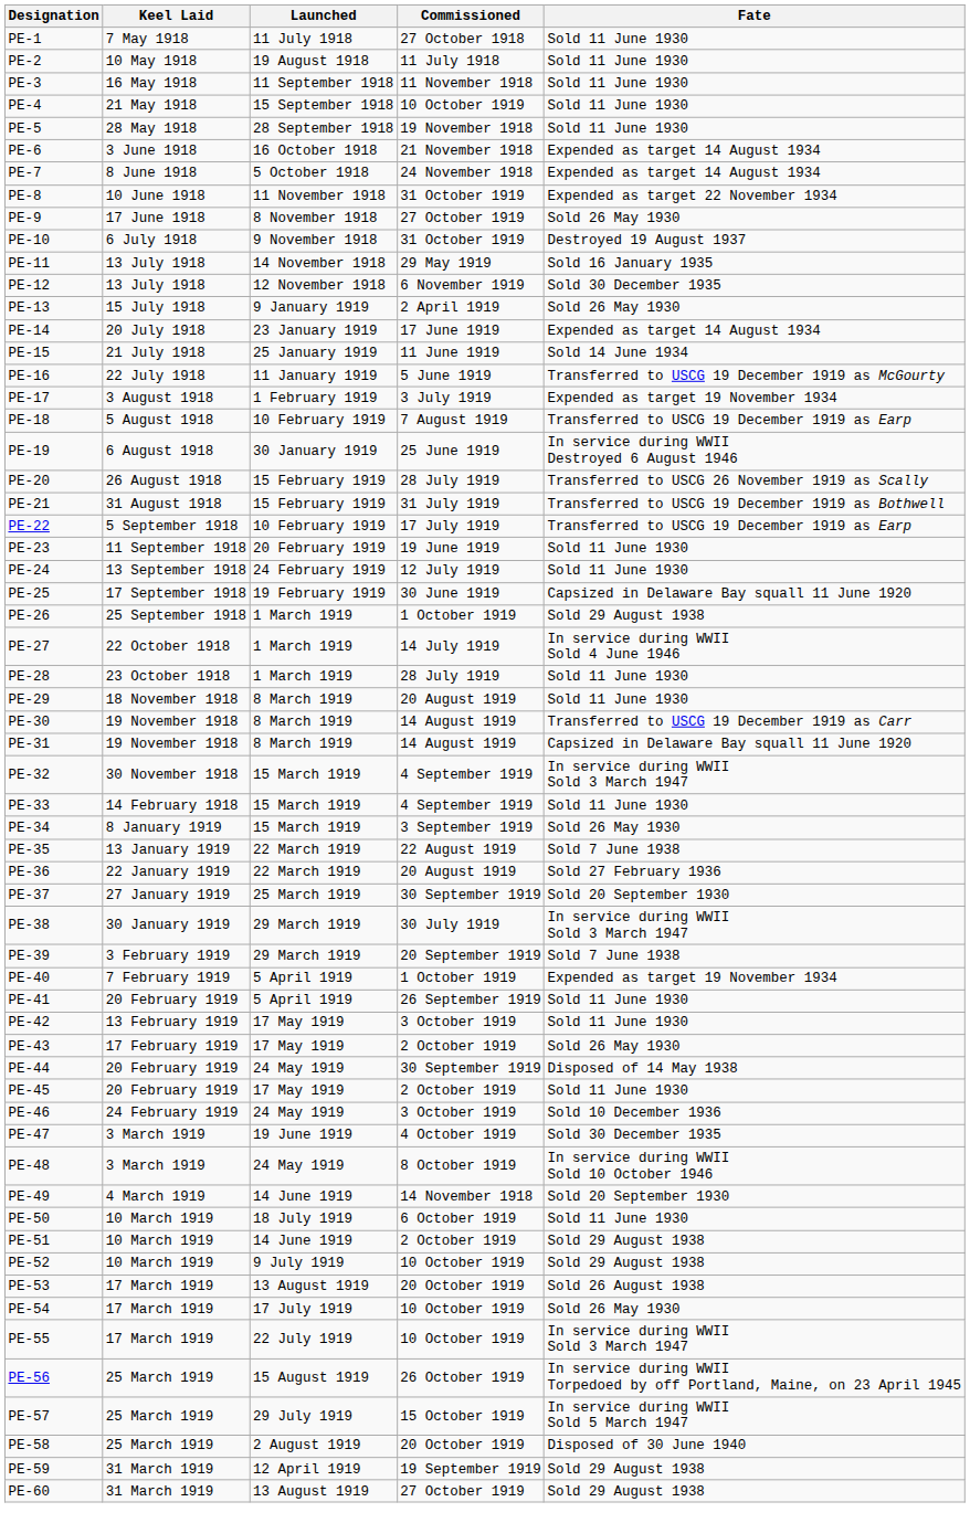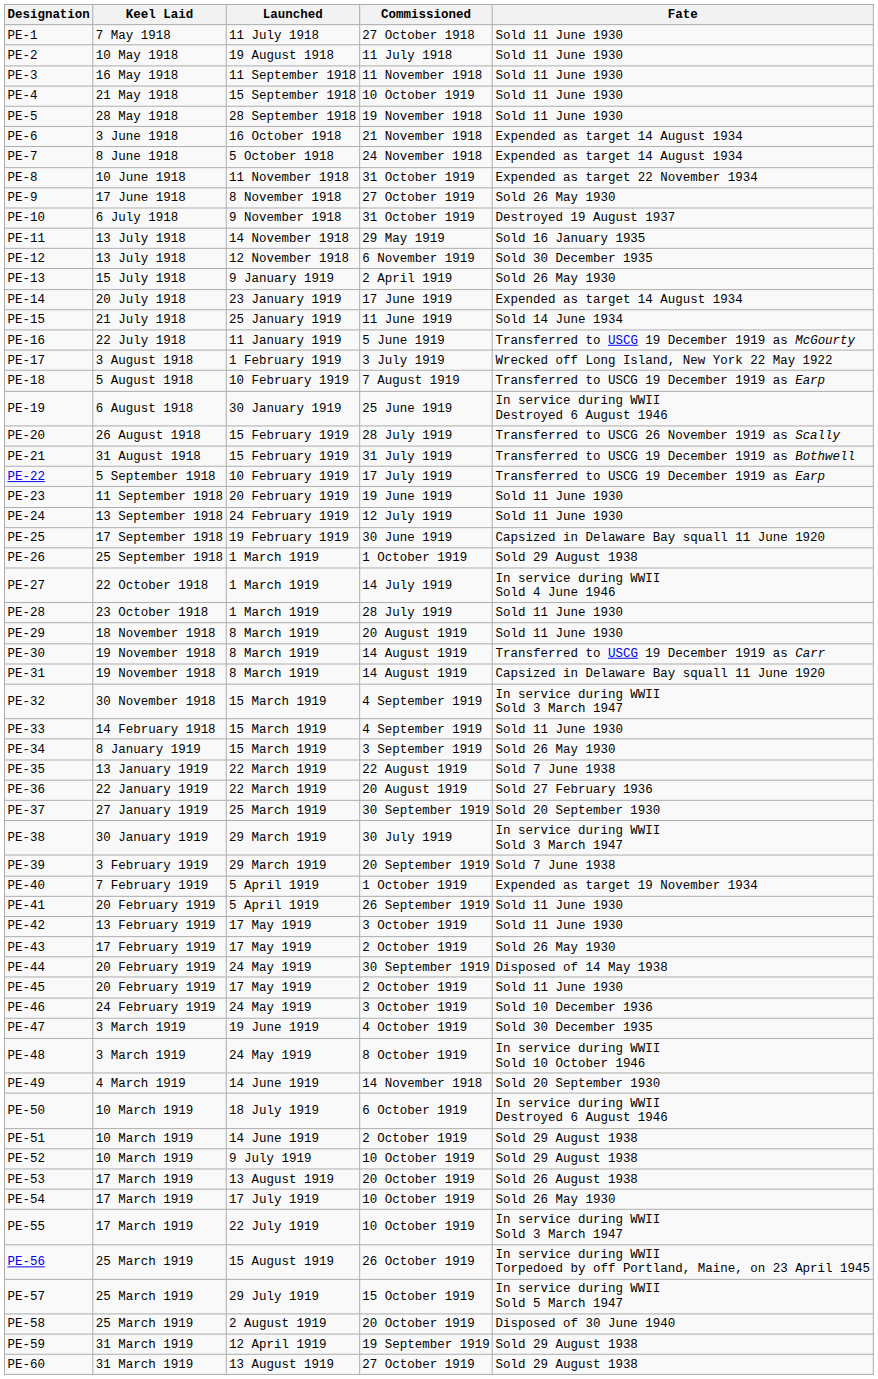 <table class="wikitable">
 <tr>
 <th>Designation</th>
 <th>Keel Laid</th>
 <th>Launched</th>
 <th>Commissioned</th>
 <th>Fate</th>
 </tr>
 <tr>
 <td>PE-1</td>
 <td>7 May 1918</td>
 <td>11 July 1918</td>
 <td>27 October 1918</td>
 <td>Sold 11 June 1930</td>
 </tr>
 <tr>
 <td>PE-2</td>
 <td>10 May 1918</td>
 <td>19 August 1918</td>
 <td>11 July 1918</td>
 <td>Sold 11 June 1930</td>
 </tr>
 <tr>
 <td>PE-3</td>
 <td>16 May 1918</td>
 <td>11 September 1918</td>
 <td>11 November 1918</td>
 <td>Sold 11 June 1930</td>
 </tr>
 <tr>
 <td>PE-4</td>
 <td>21 May 1918</td>
 <td>15 September 1918</td>
 <td>10 October 1919</td>
 <td>Sold 11 June 1930</td>
 </tr>
 <tr>
 <td>PE-5</td>
 <td>28 May 1918</td>
 <td>28 September 1918</td>
 <td>19 November 1918</td>
 <td>Sold 11 June 1930</td>
 </tr>
 <tr>
 <td>PE-6</td>
 <td>3 June 1918</td>
 <td>16 October 1918</td>
 <td>21 November 1918</td>
 <td>Expended as target 14 August 1934</td>
 </tr>
 <tr>
 <td>PE-7</td>
 <td>8 June 1918</td>
 <td>5 October 1918</td>
 <td>24 November 1918</td>
 <td>Expended as target 14 August 1934</td>
 </tr>
 <tr>
 <td>PE-8</td>
 <td>10 June 1918</td>
 <td>11 November 1918</td>
 <td>31 October 1919</td>
 <td>Expended as target 22 November 1934</td>
 </tr>
 <tr>
 <td>PE-9</td>
 <td>17 June 1918</td>
 <td>8 November 1918</td>
 <td>27 October 1919</td>
 <td>Sold 26 May 1930</td>
 </tr>
 <tr>
 <td>PE-10</td>
 <td>6 July 1918</td>
 <td>9 November 1918</td>
 <td>31 October 1919</td>
 <td>Destroyed 19 August 1937</td>
 </tr>
 <tr>
 <td>PE-11</td>
 <td>13 July 1918</td>
 <td>14 November 1918</td>
 <td>29 May 1919</td>
 <td>Sold 16 January 1935</td>
 </tr>
 <tr>
 <td>PE-12</td>
 <td>13 July 1918</td>
 <td>12 November 1918</td>
 <td>6 November 1919</td>
 <td>Sold 30 December 1935</td>
 </tr>
 <tr>
 <td>PE-13</td>
 <td>15 July 1918</td>
 <td>9 January 1919</td>
 <td>2 April 1919</td>
 <td>Sold 26 May 1930</td>
 </tr>
 <tr>
 <td>PE-14</td>
 <td>20 July 1918</td>
 <td>23 January 1919</td>
 <td>17 June 1919</td>
 <td>Expended as target 14 August 1934</td>
 </tr>
 <tr>
 <td>PE-15</td>
 <td>21 July 1918</td>
 <td>25 January 1919</td>
 <td>11 June 1919</td>
 <td>Sold 14 June 1934</td>
 </tr>
 <tr>
 <td>PE-16</td>
 <td>22 July 1918</td>
 <td>11 January 1919</td>
 <td>5 June 1919</td>
 <td>Transferred to <a href='#'>USCG</a> 19 December 1919 as <em>McGourty</em></td>
 </tr>
 <tr>
 <td>PE-17</td>
 <td>3 August 1918</td>
 <td>1 February 1919</td>
 <td>3 July 1919</td>
-<td>Expended as target 19 November 1934</td>
+<td>Wrecked off Long Island, New York 22 May 1922</td>
 </tr>
 <tr>
 <td>PE-18</td>
 <td>5 August 1918</td>
 <td>10 February 1919</td>
 <td>7 August 1919</td>
 <td>Transferred to USCG 19 December 1919 as <em>Earp</em></td>
 </tr>
 <tr>
 <td>PE-19</td>
 <td>6 August 1918</td>
 <td>30 January 1919</td>
 <td>25 June 1919</td>
 <td>In service during WWII<br> Destroyed 6 August 1946</td>
 </tr>
 <tr>
 <td>PE-20</td>
 <td>26 August 1918</td>
 <td>15 February 1919</td>
 <td>28 July 1919</td>
 <td>Transferred to USCG 26 November 1919 as <em>Scally</em></td>
 </tr>
 <tr>
 <td>PE-21</td>
 <td>31 August 1918</td>
 <td>15 February 1919</td>
 <td>31 July 1919</td>
 <td>Transferred to USCG 19 December 1919 as <em>Bothwell</em></td>
 </tr>
 <tr>
 <td><a href='#'>PE-22</a></td>
 <td>5 September 1918</td>
 <td>10 February 1919</td>
 <td>17 July 1919</td>
 <td>Transferred to USCG 19 December 1919 as <em>Earp</em></td>
 </tr>
 <tr>
 <td>PE-23</td>
 <td>11 September 1918</td>
 <td>20 February 1919</td>
 <td>19 June 1919</td>
 <td>Sold 11 June 1930</td>
 </tr>
 <tr>
 <td>PE-24</td>
 <td>13 September 1918</td>
 <td>24 February 1919</td>
 <td>12 July 1919</td>
 <td>Sold 11 June 1930</td>
 </tr>
 <tr>
 <td>PE-25</td>
 <td>17 September 1918</td>
 <td>19 February 1919</td>
 <td>30 June 1919</td>
 <td>Capsized in Delaware Bay squall 11 June 1920</td>
 </tr>
 <tr>
 <td>PE-26</td>
 <td>25 September 1918</td>
 <td>1 March 1919</td>
 <td>1 October 1919</td>
 <td>Sold 29 August 1938</td>
 </tr>
 <tr>
 <td>PE-27</td>
 <td>22 October 1918</td>
 <td>1 March 1919</td>
 <td>14 July 1919</td>
 <td>In service during WWII<br>Sold 4 June 1946</td>
 </tr>
 <tr>
 <td>PE-28</td>
 <td>23 October 1918</td>
 <td>1 March 1919</td>
 <td>28 July 1919</td>
 <td>Sold 11 June 1930</td>
 </tr>
 <tr>
 <td>PE-29</td>
 <td>18 November 1918</td>
 <td>8 March 1919</td>
 <td>20 August 1919</td>
 <td>Sold 11 June 1930</td>
 </tr>
 <tr>
 <td>PE-30</td>
 <td>19 November 1918</td>
 <td>8 March 1919</td>
 <td>14 August 1919</td>
 <td>Transferred to <a href='#'>USCG</a> 19 December 1919 as <em>Carr</em></td>
 </tr>
 <tr>
 <td>PE-31</td>
 <td>19 November 1918</td>
 <td>8 March 1919</td>
 <td>14 August 1919</td>
 <td>Capsized in Delaware Bay squall 11 June 1920</td>
 </tr>
 <tr>
 <td>PE-32</td>
 <td>30 November 1918</td>
 <td>15 March 1919</td>
 <td>4 September 1919</td>
 <td>In service during WWII<br>Sold 3 March 1947</td>
 </tr>
 <tr>
 <td>PE-33</td>
 <td>14 February 1918</td>
 <td>15 March 1919</td>
 <td>4 September 1919</td>
 <td>Sold 11 June 1930</td>
 </tr>
 <tr>
 <td>PE-34</td>
 <td>8 January 1919</td>
 <td>15 March 1919</td>
 <td>3 September 1919</td>
 <td>Sold 26 May 1930</td>
 </tr>
 <tr>
 <td>PE-35</td>
 <td>13 January 1919</td>
 <td>22 March 1919</td>
 <td>22 August 1919</td>
 <td>Sold 7 June 1938</td>
 </tr>
 <tr>
 <td>PE-36</td>
 <td>22 January 1919</td>
 <td>22 March 1919</td>
 <td>20 August 1919</td>
 <td>Sold 27 February 1936</td>
 </tr>
 <tr>
 <td>PE-37</td>
 <td>27 January 1919</td>
 <td>25 March 1919</td>
 <td>30 September 1919</td>
 <td>Sold 20 September 1930</td>
 </tr>
 <tr>
 <td>PE-38</td>
 <td>30 January 1919</td>
 <td>29 March 1919</td>
 <td>30 July 1919</td>
 <td>In service during WWII<br>Sold 3 March 1947</td>
 </tr>
 <tr>
 <td>PE-39</td>
 <td>3 February 1919</td>
 <td>29 March 1919</td>
 <td>20 September 1919</td>
 <td>Sold 7 June 1938</td>
 </tr>
 <tr>
 <td>PE-40</td>
 <td>7 February 1919</td>
 <td>5 April 1919</td>
 <td>1 October 1919</td>
 <td>Expended as target 19 November 1934</td>
 </tr>
 <tr>
 <td>PE-41</td>
 <td>20 February 1919</td>
 <td>5 April 1919</td>
 <td>26 September 1919</td>
 <td>Sold 11 June 1930</td>
 </tr>
 <tr>
 <td>PE-42</td>
 <td>13 February 1919</td>
 <td>17 May 1919</td>
 <td>3 October 1919</td>
 <td>Sold 11 June 1930</td>
 </tr>
 <tr>
 <td>PE-43</td>
 <td>17 February 1919</td>
 <td>17 May 1919</td>
 <td>2 October 1919</td>
 <td>Sold 26 May 1930</td>
 </tr>
 <tr>
 <td>PE-44</td>
 <td>20 February 1919</td>
 <td>24 May 1919</td>
 <td>30 September 1919</td>
 <td>Disposed of 14 May 1938</td>
 </tr>
 <tr>
 <td>PE-45</td>
 <td>20 February 1919</td>
 <td>17 May 1919</td>
 <td>2 October 1919</td>
 <td>Sold 11 June 1930</td>
 </tr>
 <tr>
 <td>PE-46</td>
 <td>24 February 1919</td>
 <td>24 May 1919</td>
 <td>3 October 1919</td>
 <td>Sold 10 December 1936</td>
 </tr>
 <tr>
 <td>PE-47</td>
 <td>3 March 1919</td>
 <td>19 June 1919</td>
 <td>4 October 1919</td>
 <td>Sold 30 December 1935</td>
 </tr>
 <tr>
 <td>PE-48</td>
 <td>3 March 1919</td>
 <td>24 May 1919</td>
 <td>8 October 1919</td>
 <td>In service during WWII<br>Sold 10 October 1946</td>
 </tr>
 <tr>
 <td>PE-49</td>
 <td>4 March 1919</td>
 <td>14 June 1919</td>
 <td>14 November 1918</td>
 <td>Sold 20 September 1930</td>
 </tr>
 <tr>
 <td>PE-50</td>
 <td>10 March 1919</td>
 <td>18 July 1919</td>
 <td>6 October 1919</td>
-<td>Sold 11 June 1930</td>
+<td>In service during WWII<br> Destroyed 6 August 1946</td>
 </tr>
 <tr>
 <td>PE-51</td>
 <td>10 March 1919</td>
 <td>14 June 1919</td>
 <td>2 October 1919</td>
 <td>Sold 29 August 1938</td>
 </tr>
 <tr>
 <td>PE-52</td>
 <td>10 March 1919</td>
 <td>9 July 1919</td>
 <td>10 October 1919</td>
 <td>Sold 29 August 1938</td>
 </tr>
 <tr>
 <td>PE-53</td>
 <td>17 March 1919</td>
 <td>13 August 1919</td>
 <td>20 October 1919</td>
 <td>Sold 26 August 1938</td>
 </tr>
 <tr>
 <td>PE-54</td>
 <td>17 March 1919</td>
 <td>17 July 1919</td>
 <td>10 October 1919</td>
 <td>Sold 26 May 1930</td>
 </tr>
 <tr>
 <td>PE-55</td>
 <td>17 March 1919</td>
 <td>22 July 1919</td>
 <td>10 October 1919</td>
 <td>In service during WWII<br>Sold 3 March 1947</td>
 </tr>
 <tr>
 <td><a href='#'>PE-56</a></td>
 <td>25 March 1919</td>
 <td>15 August 1919</td>
 <td>26 October 1919</td>
 <td>In service during WWII<br>Torpedoed by  off Portland, Maine, on 23 April 1945</td>
 </tr>
 <tr>
 <td>PE-57</td>
 <td>25 March 1919</td>
 <td>29 July 1919</td>
 <td>15 October 1919</td>
 <td>In service during WWII<br>Sold 5 March 1947</td>
 </tr>
 <tr>
 <td>PE-58</td>
 <td>25 March 1919</td>
 <td>2 August 1919</td>
 <td>20 October 1919</td>
 <td>Disposed of 30 June 1940</td>
 </tr>
 <tr>
 <td>PE-59</td>
 <td>31 March 1919</td>
 <td>12 April 1919</td>
 <td>19 September 1919</td>
 <td>Sold 29 August 1938</td>
 </tr>
 <tr>
 <td>PE-60</td>
 <td>31 March 1919</td>
 <td>13 August 1919</td>
 <td>27 October 1919</td>
 <td>Sold 29 August 1938</td>
 </tr>
 </table>
